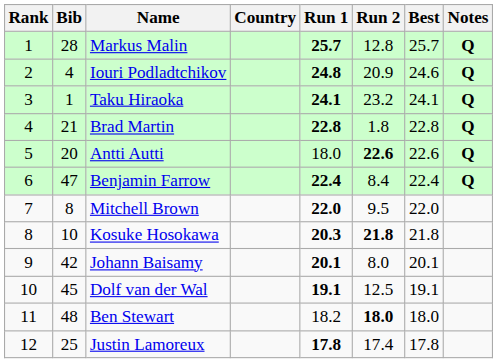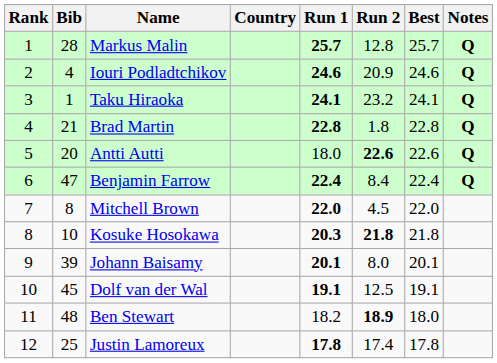 <table class="wikitable sortable" style="text-align:center">
 <tr>
 <th>Rank</th>
 <th>Bib</th>
 <th>Name</th>
 <th>Country</th>
 <th>Run 1</th>
 <th>Run 2</th>
 <th>Best</th>
 <th>Notes</th>
 </tr>
 <tr bgcolor="#ccffcc">
 <td>1</td>
 <td>28</td>
 <td align=left><a href='#'>Markus Malin</a></td>
 <td align=left></td>
 <td><strong>25.7</strong></td>
 <td>12.8</td>
 <td>25.7</td>
 <td><strong>Q</strong></td>
 </tr>
 <tr bgcolor="#ccffcc">
 <td>2</td>
 <td>4</td>
 <td align=left><a href='#'>Iouri Podladtchikov</a></td>
 <td align=left></td>
-<td><strong>24.8</strong></td>
+<td><strong>24.6</strong></td>
 <td>20.9</td>
 <td>24.6</td>
 <td><strong>Q</strong></td>
 </tr>
 <tr bgcolor="#ccffcc">
 <td>3</td>
 <td>1</td>
 <td align=left><a href='#'>Taku Hiraoka</a></td>
 <td align=left></td>
 <td><strong>24.1</strong></td>
 <td>23.2</td>
 <td>24.1</td>
 <td><strong>Q</strong></td>
 </tr>
 <tr bgcolor="#ccffcc">
 <td>4</td>
 <td>21</td>
 <td align=left><a href='#'>Brad Martin</a></td>
 <td align=left></td>
 <td><strong>22.8</strong></td>
 <td>1.8</td>
 <td>22.8</td>
 <td><strong>Q</strong></td>
 </tr>
 <tr bgcolor="#ccffcc">
 <td>5</td>
 <td>20</td>
 <td align=left><a href='#'>Antti Autti</a></td>
 <td align=left></td>
 <td>18.0</td>
 <td><strong>22.6</strong></td>
 <td>22.6</td>
 <td><strong>Q</strong></td>
 </tr>
 <tr bgcolor="#ccffcc">
 <td>6</td>
 <td>47</td>
 <td align=left><a href='#'>Benjamin Farrow</a></td>
 <td align=left></td>
 <td><strong>22.4</strong></td>
 <td>8.4</td>
 <td>22.4</td>
 <td><strong>Q</strong></td>
 </tr>
 <tr>
 <td>7</td>
 <td>8</td>
 <td align=left><a href='#'>Mitchell Brown</a></td>
 <td align=left></td>
 <td><strong>22.0</strong></td>
-<td>9.5</td>
+<td>4.5</td>
 <td>22.0</td>
 <td></td>
 </tr>
 <tr>
 <td>8</td>
 <td>10</td>
 <td align=left><a href='#'>Kosuke Hosokawa</a></td>
 <td align=left></td>
 <td><strong>20.3</strong></td>
 <td><strong>21.8</strong></td>
 <td>21.8</td>
 <td></td>
 </tr>
 <tr>
 <td>9</td>
-<td>42</td>
+<td>39</td>
 <td align=left><a href='#'>Johann Baisamy</a></td>
 <td align=left></td>
 <td><strong>20.1</strong></td>
 <td>8.0</td>
 <td>20.1</td>
 <td></td>
 </tr>
 <tr>
 <td>10</td>
 <td>45</td>
 <td align=left><a href='#'>Dolf van der Wal</a></td>
 <td align=left></td>
 <td><strong>19.1</strong></td>
 <td>12.5</td>
 <td>19.1</td>
 <td></td>
 </tr>
 <tr>
 <td>11</td>
 <td>48</td>
 <td align=left><a href='#'>Ben Stewart</a></td>
 <td align=left></td>
 <td>18.2</td>
-<td><strong>18.0</strong></td>
+<td><strong>18.9</strong></td>
 <td>18.0</td>
 <td></td>
 </tr>
 <tr>
 <td>12</td>
 <td>25</td>
 <td align=left><a href='#'>Justin Lamoreux</a></td>
 <td align=left></td>
 <td><strong>17.8</strong></td>
 <td>17.4</td>
 <td>17.8</td>
 <td></td>
 </tr>
 </table>
